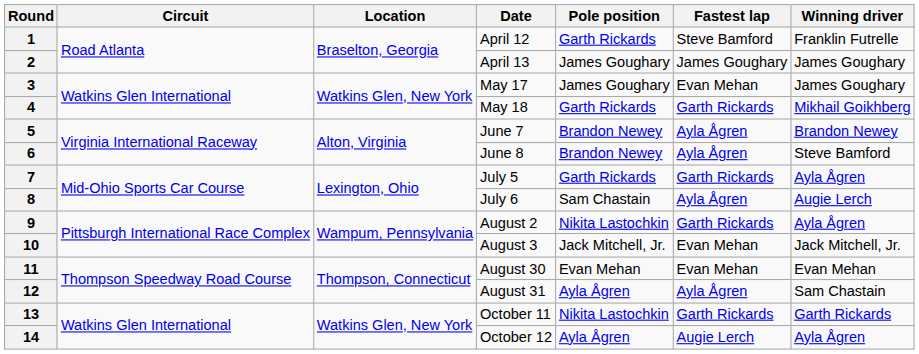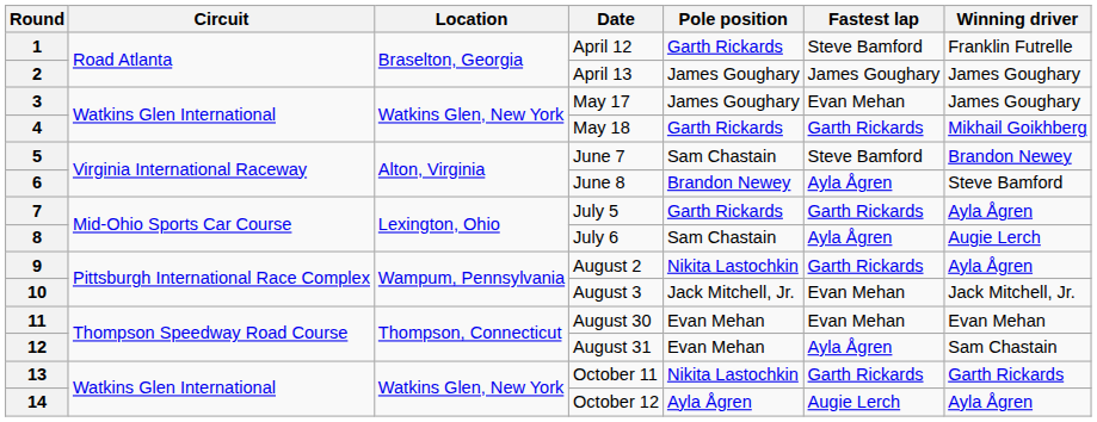 <table class="wikitable" border="1" style="font-size: 85%;">
 <tr>
 <th>Round</th>
 <th>Circuit</th>
 <th>Location</th>
 <th>Date</th>
 <th>Pole position</th>
 <th>Fastest lap</th>
 <th>Winning driver</th>
 </tr>
 <tr>
 <th>1</th>
 <td rowspan=2><a href='#'>Road Atlanta</a></td>
 <td rowspan=2> <a href='#'>Braselton, Georgia</a></td>
 <td>April 12</td>
 <td> <a href='#'>Garth Rickards</a></td>
 <td> Steve Bamford</td>
 <td> Franklin Futrelle</td>
 </tr>
 <tr>
 <th>2</th>
 <td>April 13</td>
 <td> James Goughary</td>
 <td> James Goughary</td>
 <td> James Goughary</td>
 </tr>
 <tr>
 <th>3</th>
 <td rowspan=2><a href='#'>Watkins Glen International</a></td>
 <td rowspan=2> <a href='#'>Watkins Glen, New York</a></td>
 <td>May 17</td>
 <td> James Goughary</td>
 <td> Evan Mehan</td>
 <td> James Goughary</td>
 </tr>
 <tr>
 <th>4</th>
 <td>May 18</td>
 <td> <a href='#'>Garth Rickards</a></td>
 <td> <a href='#'>Garth Rickards</a></td>
 <td> <a href='#'>Mikhail Goikhberg</a></td>
 </tr>
 <tr>
 <th>5</th>
 <td rowspan=2><a href='#'>Virginia International Raceway</a></td>
 <td rowspan=2> <a href='#'>Alton, Virginia</a></td>
 <td>June 7</td>
-<td> <a href='#'>Brandon Newey</a></td>
-<td> <a href='#'>Ayla Ågren</a></td>
+<td> Sam Chastain</td>
+<td> Steve Bamford</td>
 <td> <a href='#'>Brandon Newey</a></td>
 </tr>
 <tr>
 <th>6</th>
 <td>June 8</td>
 <td> <a href='#'>Brandon Newey</a></td>
 <td> <a href='#'>Ayla Ågren</a></td>
 <td> Steve Bamford</td>
 </tr>
 <tr>
 <th>7</th>
 <td rowspan=2><a href='#'>Mid-Ohio Sports Car Course</a></td>
 <td rowspan=2> <a href='#'>Lexington, Ohio</a></td>
 <td>July 5</td>
 <td> <a href='#'>Garth Rickards</a></td>
 <td> <a href='#'>Garth Rickards</a></td>
 <td> <a href='#'>Ayla Ågren</a></td>
 </tr>
 <tr>
 <th>8</th>
 <td>July 6</td>
 <td> Sam Chastain</td>
 <td> <a href='#'>Ayla Ågren</a></td>
 <td> <a href='#'>Augie Lerch</a></td>
 </tr>
 <tr>
 <th>9</th>
 <td rowspan=2><a href='#'>Pittsburgh International Race Complex</a></td>
 <td rowspan=2> <a href='#'>Wampum, Pennsylvania</a></td>
 <td>August 2</td>
 <td> <a href='#'>Nikita Lastochkin</a></td>
 <td> <a href='#'>Garth Rickards</a></td>
 <td> <a href='#'>Ayla Ågren</a></td>
 </tr>
 <tr>
 <th>10</th>
 <td>August 3</td>
 <td> Jack Mitchell, Jr.</td>
 <td> Evan Mehan</td>
 <td> Jack Mitchell, Jr.</td>
 </tr>
 <tr>
 <th>11</th>
 <td rowspan=2><a href='#'>Thompson Speedway Road Course</a></td>
 <td rowspan=2> <a href='#'>Thompson, Connecticut</a></td>
 <td>August 30</td>
 <td> Evan Mehan</td>
 <td> Evan Mehan</td>
 <td> Evan Mehan</td>
 </tr>
 <tr>
 <th>12</th>
 <td>August 31</td>
-<td> <a href='#'>Ayla Ågren</a></td>
+<td> Evan Mehan</td>
 <td> <a href='#'>Ayla Ågren</a></td>
 <td> Sam Chastain</td>
 </tr>
 <tr>
 <th>13</th>
 <td rowspan=2><a href='#'>Watkins Glen International</a></td>
 <td rowspan=2> <a href='#'>Watkins Glen, New York</a></td>
 <td>October 11</td>
 <td> <a href='#'>Nikita Lastochkin</a></td>
 <td> <a href='#'>Garth Rickards</a></td>
 <td> <a href='#'>Garth Rickards</a></td>
 </tr>
 <tr>
 <th>14</th>
 <td>October 12</td>
 <td> <a href='#'>Ayla Ågren</a></td>
 <td> <a href='#'>Augie Lerch</a></td>
 <td> <a href='#'>Ayla Ågren</a></td>
 </tr>
 </table>
